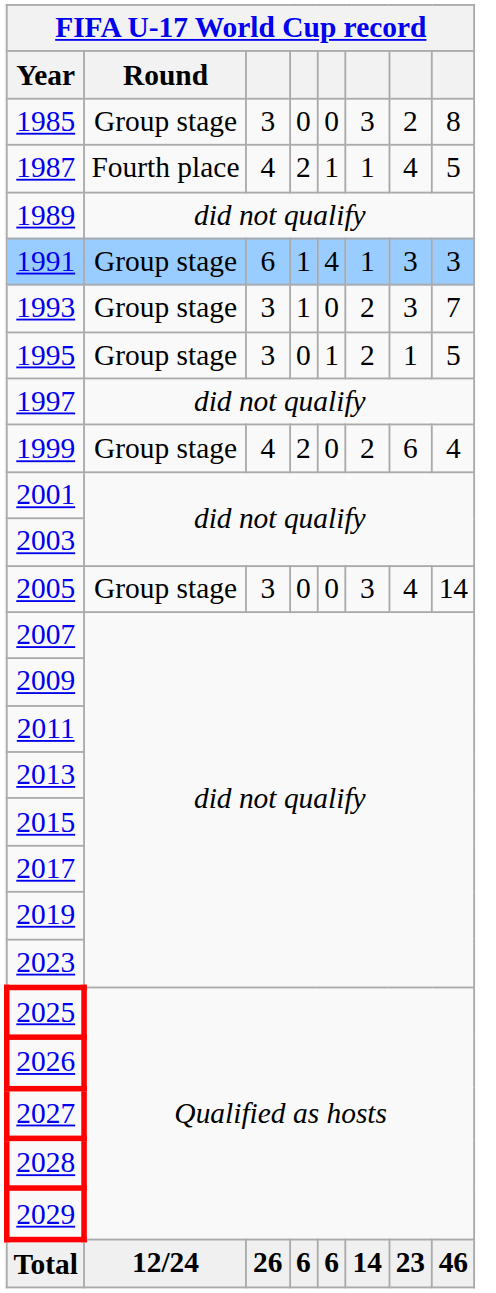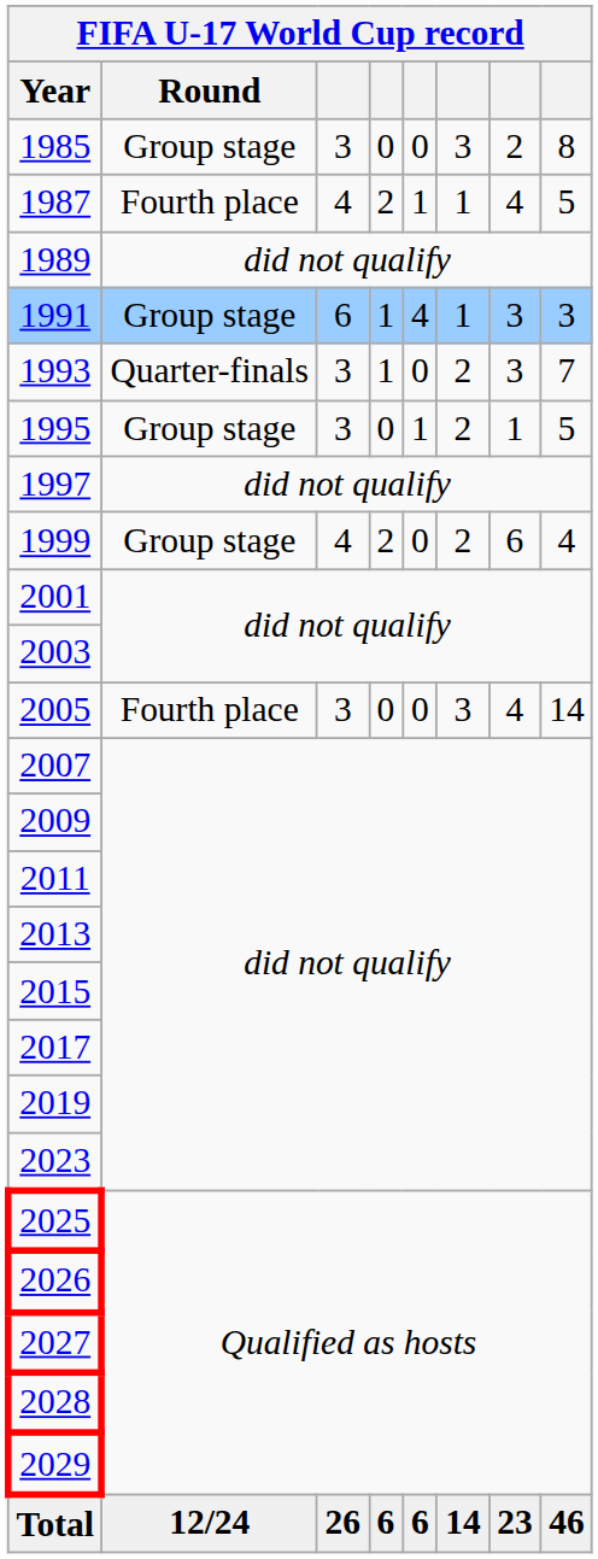 <table class="wikitable" style="text-align: center;">
 <tr>
 <th colspan=9><a href='#'>FIFA U-17 World Cup record</a></th>
 </tr>
 <tr>
 <th>Year</th>
 <th>Round</th>
 <th></th>
 <th></th>
 <th></th>
 <th></th>
 <th></th>
 <th></th>
 </tr>
 <tr>
 <td> <a href='#'>1985</a></td>
 <td>Group stage</td>
 <td>3</td>
 <td>0</td>
 <td>0</td>
 <td>3</td>
 <td>2</td>
 <td>8</td>
 </tr>
 <tr>
 <td> <a href='#'>1987</a></td>
 <td>Fourth place</td>
 <td>4</td>
 <td>2</td>
 <td>1</td>
 <td>1</td>
 <td>4</td>
 <td>5</td>
 </tr>
 <tr>
 <td> <a href='#'>1989</a></td>
 <td colspan=7><em>did not qualify</em></td>
 </tr>
 <tr style="background:#9acdff;">
 <td> <a href='#'>1991</a></td>
 <td>Group stage</td>
 <td>6</td>
 <td>1</td>
 <td>4</td>
 <td>1</td>
 <td>3</td>
 <td>3</td>
 </tr>
 <tr>
 <td> <a href='#'>1993</a></td>
-<td>Group stage</td>
+<td>Quarter-finals</td>
 <td>3</td>
 <td>1</td>
 <td>0</td>
 <td>2</td>
 <td>3</td>
 <td>7</td>
 </tr>
 <tr>
 <td> <a href='#'>1995</a></td>
 <td>Group stage</td>
 <td>3</td>
 <td>0</td>
 <td>1</td>
 <td>2</td>
 <td>1</td>
 <td>5</td>
 </tr>
 <tr>
 <td> <a href='#'>1997</a></td>
 <td colspan=7><em>did not qualify</em></td>
 </tr>
 <tr>
 <td> <a href='#'>1999</a></td>
 <td>Group stage</td>
 <td>4</td>
 <td>2</td>
 <td>0</td>
 <td>2</td>
 <td>6</td>
 <td>4</td>
 </tr>
 <tr>
 <td> <a href='#'>2001</a></td>
 <td rowspan=2 colspan=7><em>did not qualify</em></td>
 </tr>
 <tr>
 <td> <a href='#'>2003</a></td>
 </tr>
 <tr>
 <td> <a href='#'>2005</a></td>
-<td>Group stage</td>
+<td>Fourth place</td>
 <td>3</td>
 <td>0</td>
 <td>0</td>
 <td>3</td>
 <td>4</td>
 <td>14</td>
 </tr>
 <tr>
 <td> <a href='#'>2007</a></td>
 <td rowspan=8 colspan=7><em>did not qualify</em></td>
 </tr>
 <tr>
 <td> <a href='#'>2009</a></td>
 </tr>
 <tr>
 <td> <a href='#'>2011</a></td>
 </tr>
 <tr>
 <td> <a href='#'>2013</a></td>
 </tr>
 <tr>
 <td> <a href='#'>2015</a></td>
 </tr>
 <tr>
 <td> <a href='#'>2017</a></td>
 </tr>
 <tr>
 <td> <a href='#'>2019</a></td>
 </tr>
 <tr>
 <td> <a href='#'>2023</a></td>
 </tr>
 <tr>
 <td style="border: 3px solid red"> <a href='#'>2025</a></td>
 <td colspan=7 rowspan=5><em>Qualified as hosts</em></td>
 </tr>
 <tr>
 <td style="border: 3px solid red"> <a href='#'>2026</a></td>
 </tr>
 <tr>
 <td style="border: 3px solid red"> <a href='#'>2027</a></td>
 </tr>
 <tr>
 <td style="border: 3px solid red"> <a href='#'>2028</a></td>
 </tr>
 <tr>
 <td style="border: 3px solid red"> <a href='#'>2029</a></td>
 </tr>
 <tr style="background:#f0f0f0;font-weight:bold;">
 <td>Total</td>
 <td>12/24</td>
 <td>26</td>
 <td>6</td>
 <td>6</td>
 <td>14</td>
 <td>23</td>
 <td>46</td>
 </tr>
 </table>
